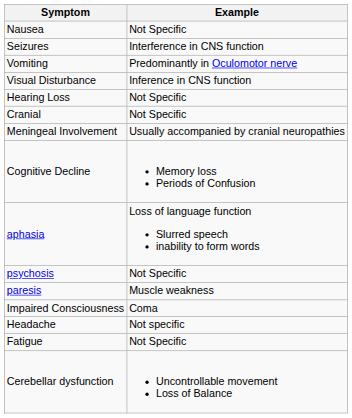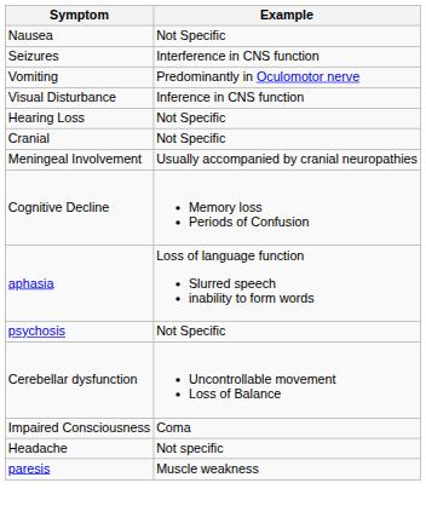 <table class="wikitable">
 <tr>
 <th>Symptom</th>
 <th>Example</th>
 </tr>
 <tr>
 <td>Nausea</td>
 <td>Not Specific</td>
 </tr>
 <tr>
 <td>Seizures</td>
 <td>Interference in CNS function</td>
 </tr>
 <tr>
 <td>Vomiting</td>
 <td>Predominantly in <a href='#'>Oculomotor nerve</a></td>
 </tr>
 <tr>
 <td>Visual Disturbance</td>
 <td>Inference in CNS function</td>
 </tr>
 <tr>
 <td>Hearing Loss</td>
 <td>Not Specific</td>
 </tr>
 <tr>
 <td>Cranial </td>
 <td>Not Specific</td>
 </tr>
 <tr>
 <td>Meningeal Involvement</td>
 <td>Usually accompanied by cranial neuropathies</td>
 </tr>
 <tr>
 <td>Cognitive Decline</td>
 <td><br><ul><li>Memory loss</li><li>Periods of Confusion</li></ul></td>
 </tr>
 <tr>
 <td><a href='#'>aphasia</a></td>
 <td>Loss of language function<br><ul><li>Slurred speech</li><li>inability to form words</li></ul></td>
 </tr>
 <tr>
 <td><a href='#'>psychosis</a></td>
 <td>Not Specific</td>
 </tr>
 <tr>
-<td><a href='#'>paresis</a></td>
-<td>Muscle weakness</td>
+<td>Cerebellar dysfunction</td>
+<td><br><ul><li>Uncontrollable movement</li><li>Loss of Balance</li></ul></td>
 </tr>
 <tr>
 <td>Impaired Consciousness</td>
 <td>Coma</td>
 </tr>
 <tr>
 <td>Headache</td>
 <td>Not specific</td>
 </tr>
 <tr>
-<td>Fatigue</td>
-<td>Not Specific</td>
-</tr>
-<tr>
-<td>Cerebellar dysfunction</td>
-<td><br><ul><li>Uncontrollable movement</li><li>Loss of Balance</li></ul></td>
+<td><a href='#'>paresis</a></td>
+<td>Muscle weakness</td>
 </tr>
 </table>
